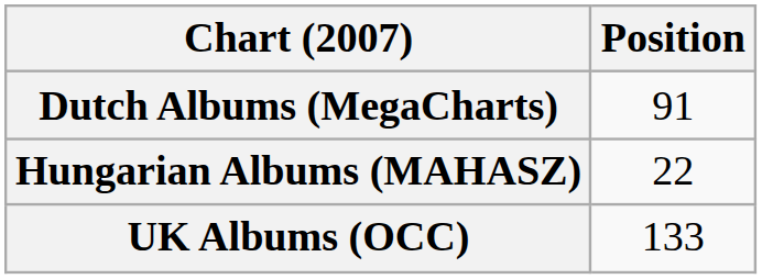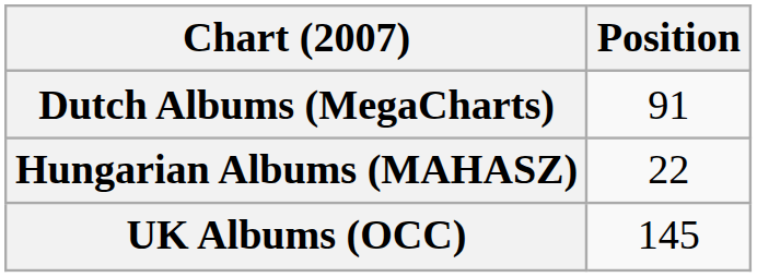 <table class="wikitable sortable plainrowheaders" style="text-align:center">
 <tr>
 <th scope="col">Chart (2007)</th>
 <th scope="col">Position</th>
 </tr>
 <tr>
 <th scope="row">Dutch Albums (MegaCharts)</th>
 <td>91</td>
 </tr>
 <tr>
 <th scope="row">Hungarian Albums (MAHASZ)</th>
 <td>22</td>
 </tr>
 <tr>
 <th scope="row">UK Albums (OCC)</th>
-<td>133</td>
+<td>145</td>
 </tr>
 </table>
